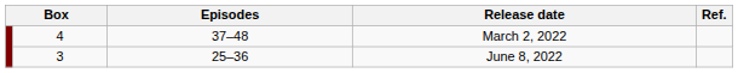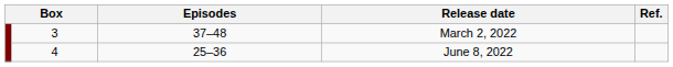 <table class="wikitable" style="text-align: center; width: 70%;">
 <tr>
 <th colspan="2">Box</th>
 <th>Episodes</th>
 <th>Release date</th>
 <th width="5%">Ref.</th>
 </tr>
 <tr>
 <td rowspan="2" width="1%" style="background: #800000;"></td>
-<td>4</td>
+<td>3</td>
 <td>37–48</td>
 <td>March 2, 2022</td>
 <td></td>
 </tr>
 <tr>
-<td>3</td>
+<td>4</td>
 <td>25–36</td>
 <td>June 8, 2022</td>
 <td></td>
 </tr>
 </table>
